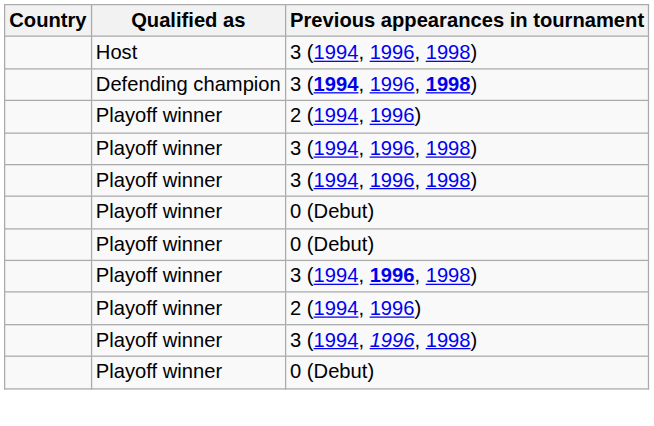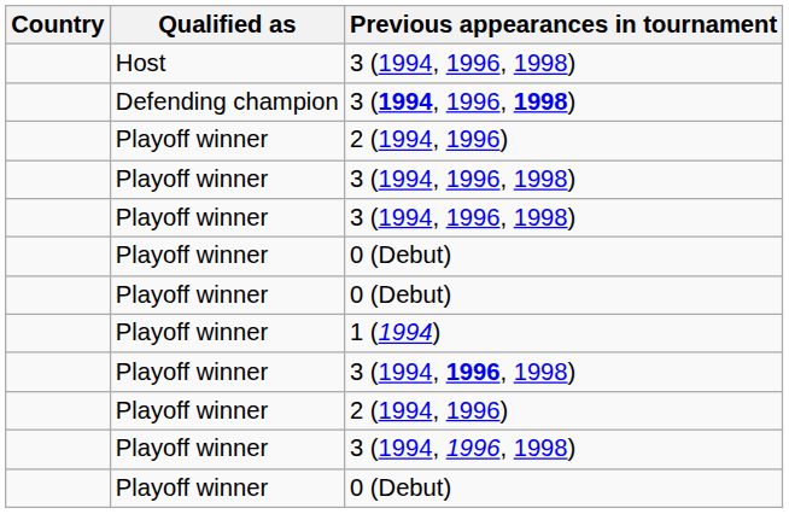 <table class="wikitable sortable">
 <tr>
 <th>Country</th>
 <th>Qualified as</th>
 <th>Previous appearances in tournament</th>
 </tr>
 <tr>
 <td></td>
 <td>Host</td>
 <td>3 (<a href='#'>1994</a>, <a href='#'>1996</a>, <a href='#'>1998</a>)</td>
 </tr>
 <tr>
 <td></td>
 <td>Defending champion</td>
 <td>3 (<strong><a href='#'>1994</a></strong>, <a href='#'>1996</a>, <strong><a href='#'>1998</a></strong>)</td>
 </tr>
 <tr>
 <td></td>
 <td>Playoff winner</td>
 <td>2 (<a href='#'>1994</a>, <a href='#'>1996</a>)</td>
 </tr>
 <tr>
 <td></td>
 <td>Playoff winner</td>
 <td>3 (<a href='#'>1994</a>, <a href='#'>1996</a>, <a href='#'>1998</a>)</td>
 </tr>
 <tr>
 <td></td>
 <td>Playoff winner</td>
 <td>3 (<a href='#'>1994</a>, <a href='#'>1996</a>, <a href='#'>1998</a>)</td>
 </tr>
 <tr>
 <td></td>
 <td>Playoff winner</td>
 <td>0 (Debut)</td>
 </tr>
 <tr>
 <td></td>
 <td>Playoff winner</td>
 <td>0 (Debut)</td>
 </tr>
 <tr>
 <td></td>
 <td>Playoff winner</td>
+<td>1 (<em><a href='#'>1994</a></em>)</td>
+</tr>
+<tr>
+<td></td>
+<td>Playoff winner</td>
 <td>3 (<a href='#'>1994</a>, <strong><a href='#'>1996</a></strong>, <a href='#'>1998</a>)</td>
 </tr>
 <tr>
 <td></td>
 <td>Playoff winner</td>
 <td>2 (<a href='#'>1994</a>, <a href='#'>1996</a>)</td>
 </tr>
 <tr>
 <td></td>
 <td>Playoff winner</td>
 <td>3 (<a href='#'>1994</a>, <em><a href='#'>1996</a></em>, <a href='#'>1998</a>)</td>
 </tr>
 <tr>
 <td></td>
 <td>Playoff winner</td>
 <td>0 (Debut)</td>
 </tr>
 </table>
